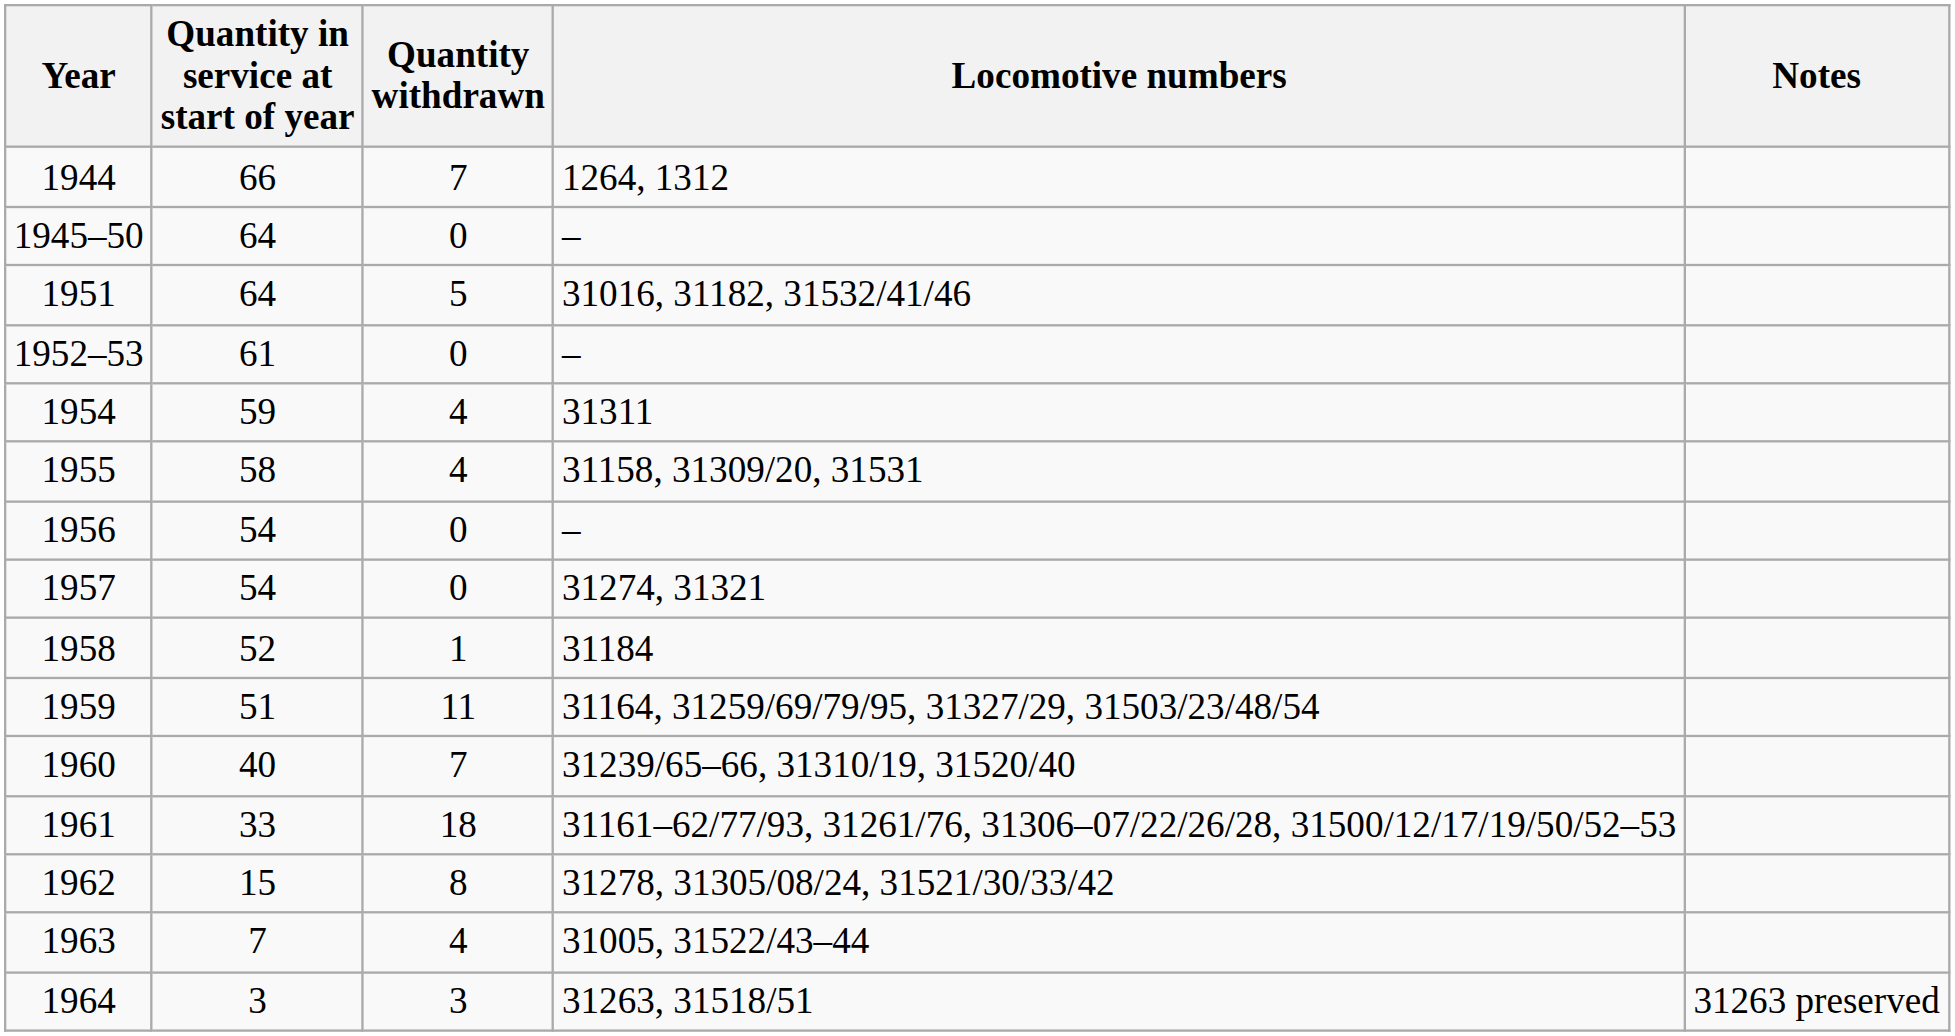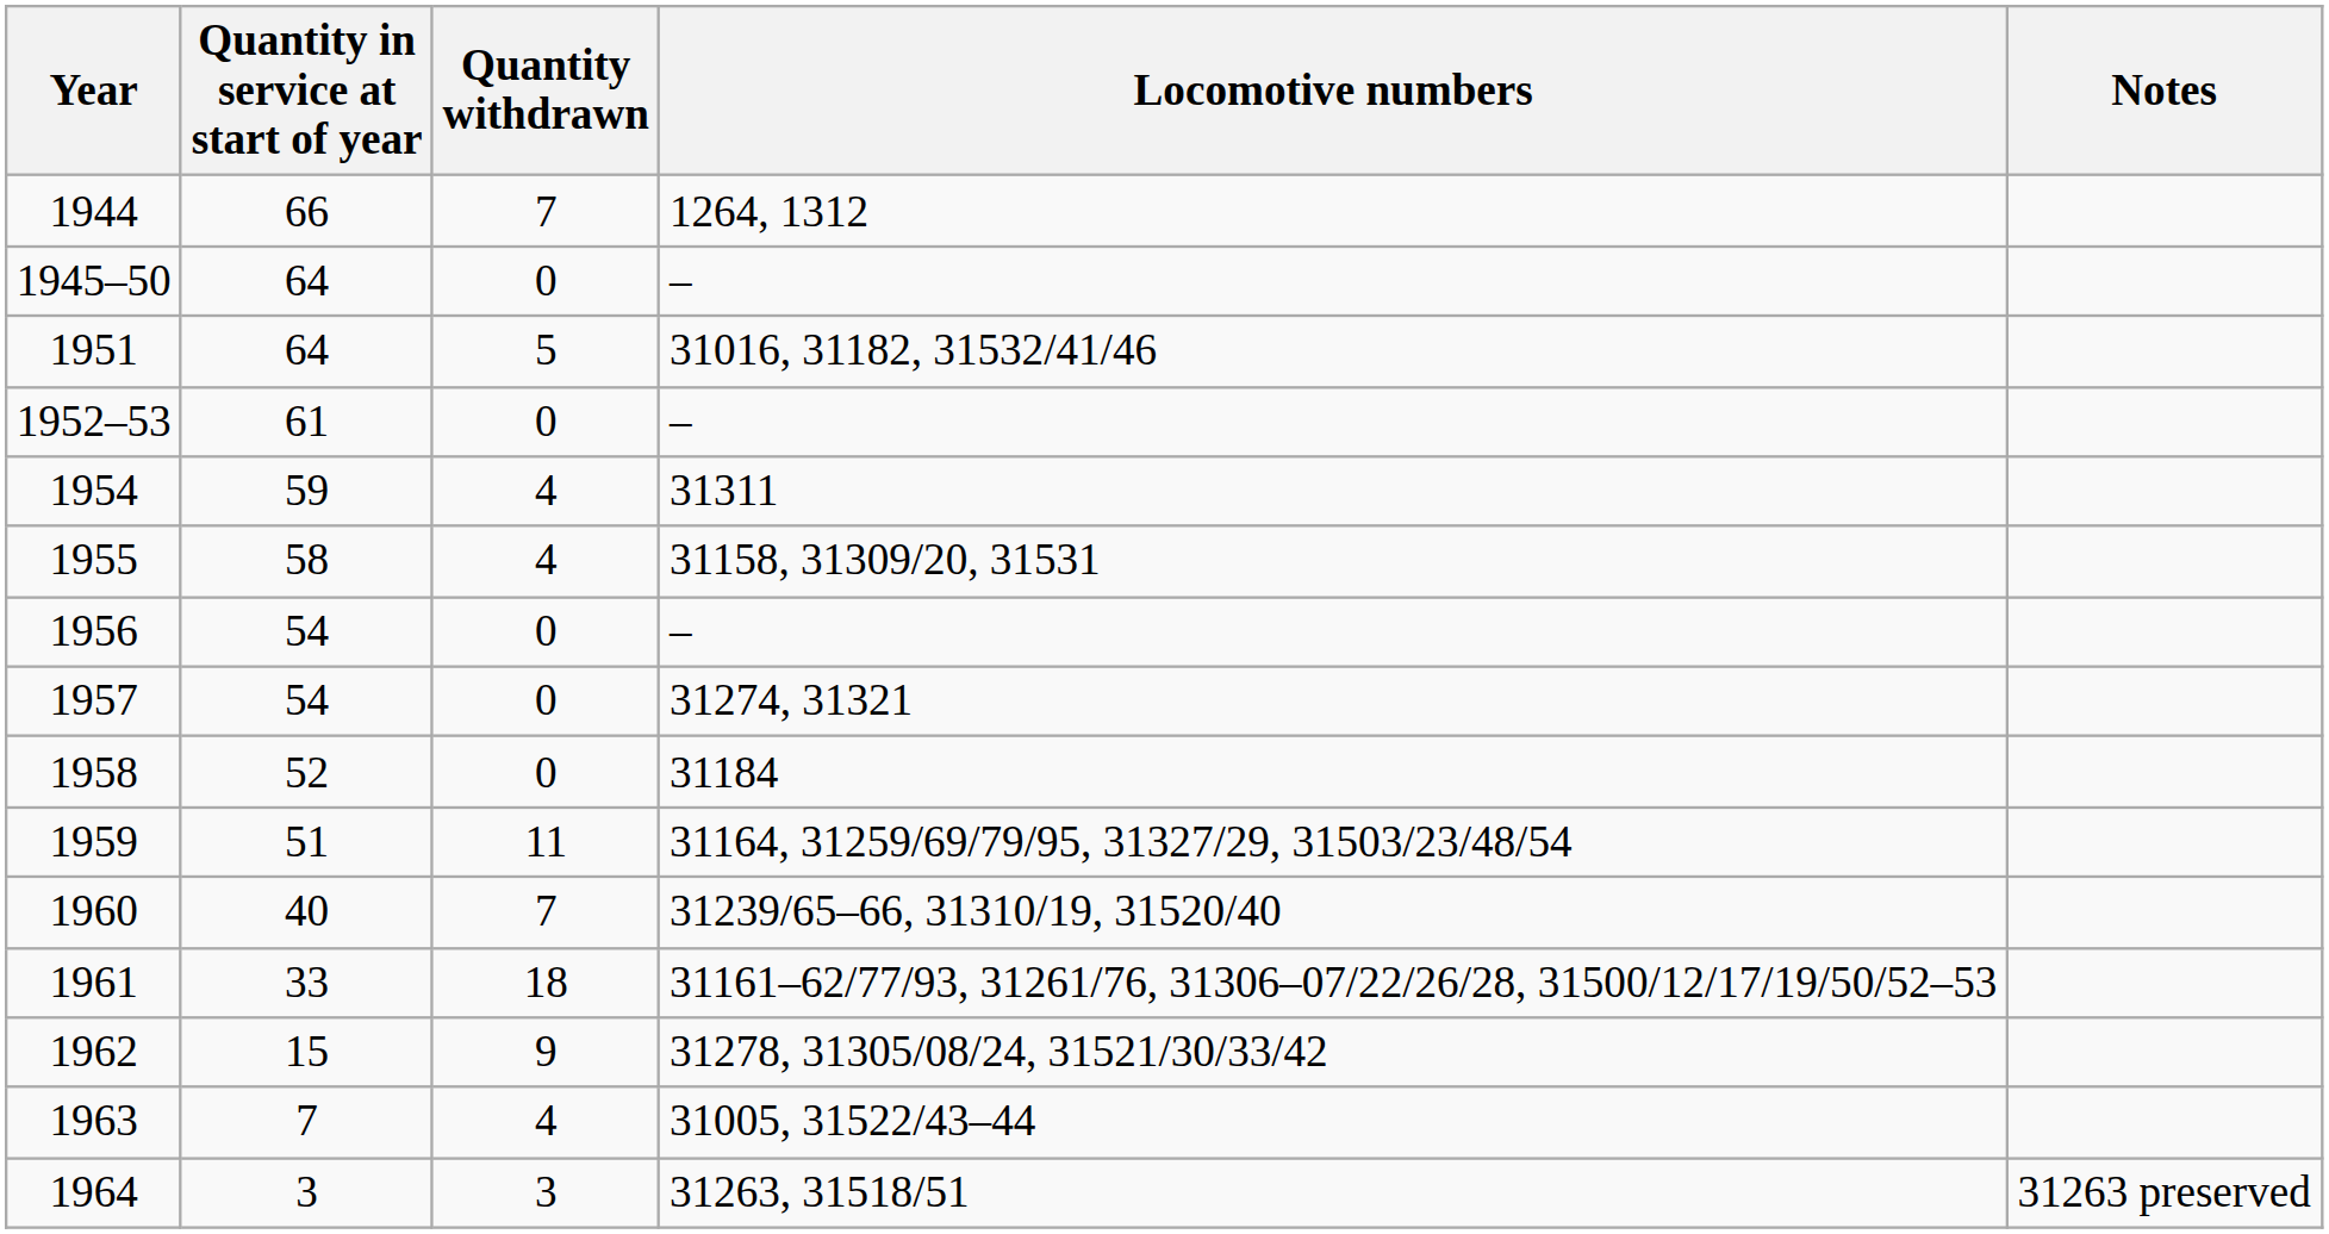 <table class=wikitable style=text-align:center>
 <tr>
 <th>Year</th>
 <th>Quantity in<br>service at<br>start of year</th>
 <th>Quantity<br>withdrawn</th>
 <th>Locomotive numbers</th>
 <th>Notes</th>
 </tr>
 <tr>
 <td>1944</td>
 <td>66</td>
 <td>7</td>
 <td align=left>1264, 1312</td>
 <td align=left></td>
 </tr>
 <tr>
 <td>1945–50</td>
 <td>64</td>
 <td>0</td>
 <td align=left>–</td>
 <td align=left></td>
 </tr>
 <tr>
 <td>1951</td>
 <td>64</td>
 <td>5</td>
 <td align=left>31016, 31182, 31532/41/46</td>
 <td align=left></td>
 </tr>
 <tr>
 <td>1952–53</td>
 <td>61</td>
 <td>0</td>
 <td align=left>–</td>
 <td align=left></td>
 </tr>
 <tr>
 <td>1954</td>
 <td>59</td>
 <td>4</td>
 <td align=left>31311</td>
 <td align=left></td>
 </tr>
 <tr>
 <td>1955</td>
 <td>58</td>
 <td>4</td>
 <td align=left>31158, 31309/20, 31531</td>
 <td align=left></td>
 </tr>
 <tr>
 <td>1956</td>
 <td>54</td>
 <td>0</td>
 <td align=left>–</td>
 <td align=left></td>
 </tr>
 <tr>
 <td>1957</td>
 <td>54</td>
 <td>0</td>
 <td align=left>31274, 31321</td>
 <td align=left></td>
 </tr>
 <tr>
 <td>1958</td>
 <td>52</td>
-<td>1</td>
+<td>0</td>
 <td align=left>31184</td>
 <td align=left></td>
 </tr>
 <tr>
 <td>1959</td>
 <td>51</td>
 <td>11</td>
 <td align=left>31164, 31259/69/79/95, 31327/29, 31503/23/48/54</td>
 <td align=left></td>
 </tr>
 <tr>
 <td>1960</td>
 <td>40</td>
 <td>7</td>
 <td align=left>31239/65–66, 31310/19, 31520/40</td>
 <td align=left></td>
 </tr>
 <tr>
 <td>1961</td>
 <td>33</td>
 <td>18</td>
 <td align=left>31161–62/77/93, 31261/76, 31306–07/22/26/28, 31500/12/17/19/50/52–53</td>
 <td align=left></td>
 </tr>
 <tr>
 <td>1962</td>
 <td>15</td>
-<td>8</td>
+<td>9</td>
 <td align=left>31278, 31305/08/24, 31521/30/33/42</td>
 <td align=left></td>
 </tr>
 <tr>
 <td>1963</td>
 <td>7</td>
 <td>4</td>
 <td align=left>31005, 31522/43–44</td>
 <td align=left></td>
 </tr>
 <tr>
 <td>1964</td>
 <td>3</td>
 <td>3</td>
 <td align=left>31263, 31518/51</td>
 <td align=left>31263 preserved</td>
 </tr>
 </table>
